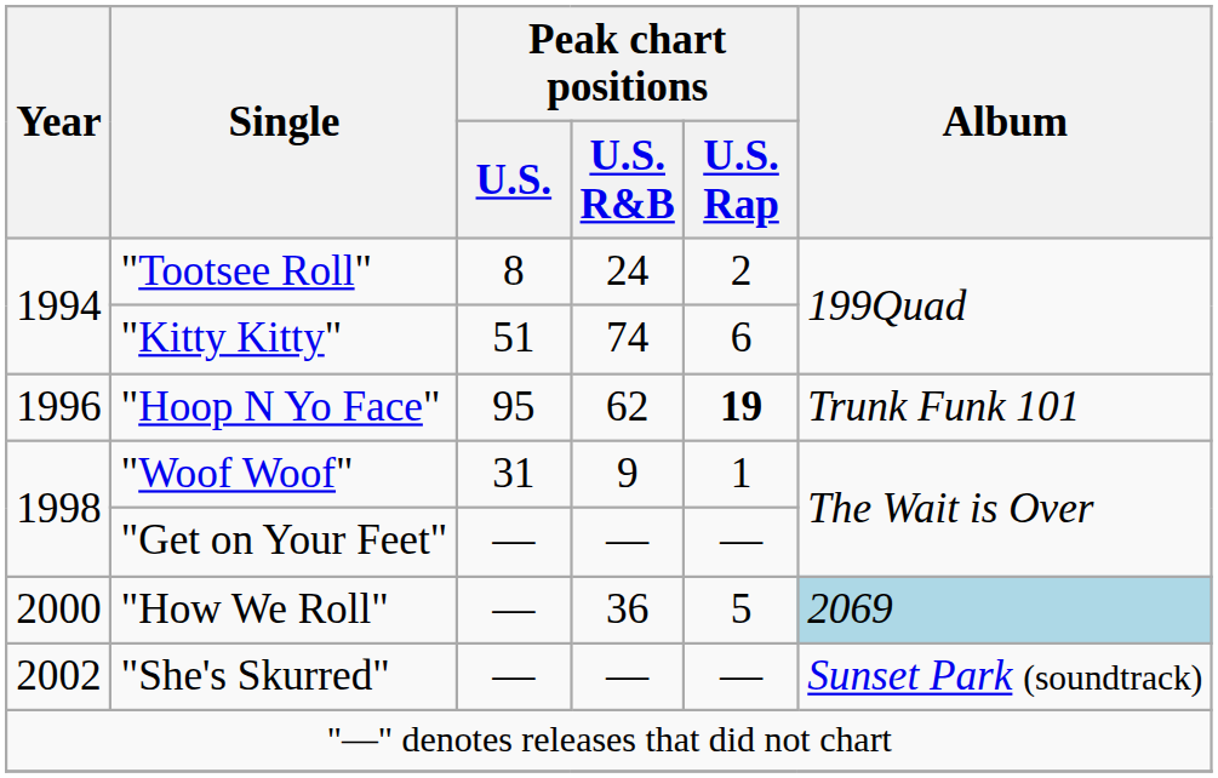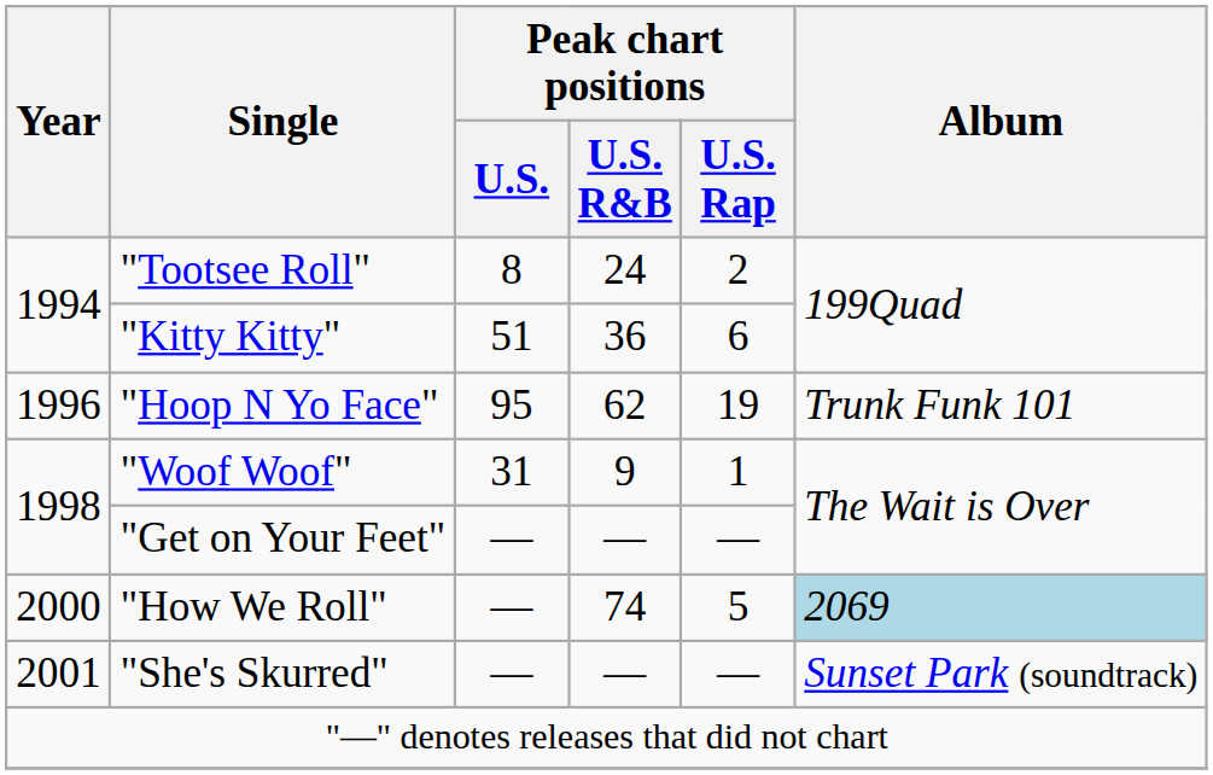 <table class="wikitable" style="text-align:center;">
 <tr>
 <th rowspan="2">Year</th>
 <th rowspan="2">Single</th>
 <th colspan="3">Peak chart positions</th>
 <th rowspan="2">Album</th>
 </tr>
 <tr>
 <th width="35"><a href='#'>U.S.</a></th>
 <th width="35"><a href='#'>U.S.<br>R&B</a></th>
 <th width="35"><a href='#'>U.S.<br>Rap</a></th>
 </tr>
 <tr>
 <td rowspan="2">1994</td>
 <td align="left">"<a href='#'>Tootsee Roll</a>"</td>
 <td>8</td>
 <td>24</td>
 <td>2</td>
 <td align="left" rowspan="2"><em>199Quad</em></td>
 </tr>
 <tr>
 <td align="left">"<a href='#'>Kitty Kitty</a>"</td>
 <td>51</td>
-<td>74</td>
+<td>36</td>
 <td>6</td>
 </tr>
 <tr>
 <td>1996</td>
 <td align="left">"<a href='#'>Hoop N Yo Face</a>"</td>
 <td>95</td>
 <td>62</td>
-<td><strong>19</strong></td>
+<td>19</td>
 <td align="left"><em>Trunk Funk 101</em></td>
 </tr>
 <tr>
 <td rowspan="2">1998</td>
 <td align="left">"<a href='#'>Woof Woof</a>"</td>
 <td>31</td>
 <td>9</td>
 <td>1</td>
 <td align="left" rowspan="2"><em>The Wait is Over</em></td>
 </tr>
 <tr>
 <td align="left">"Get on Your Feet"</td>
 <td>—</td>
 <td>—</td>
 <td>—</td>
 </tr>
 <tr>
 <td>2000</td>
 <td align="left">"How We Roll"</td>
 <td>—</td>
-<td>36</td>
+<td>74</td>
 <td>5</td>
 <td align="left" style="background: lightblue;"><em>2069</em></td>
 </tr>
 <tr>
-<td>2002</td>
+<td>2001</td>
 <td align="left">"She's Skurred"</td>
 <td>—</td>
 <td>—</td>
 <td>—</td>
 <td align="left"><em><a href='#'>Sunset Park</a></em> <small>(soundtrack)</small></td>
 </tr>
 <tr>
 <td colspan="15" style="font-size:85%">"—" denotes releases that did not chart</td>
 </tr>
 <tr>
 </tr>
 </table>
